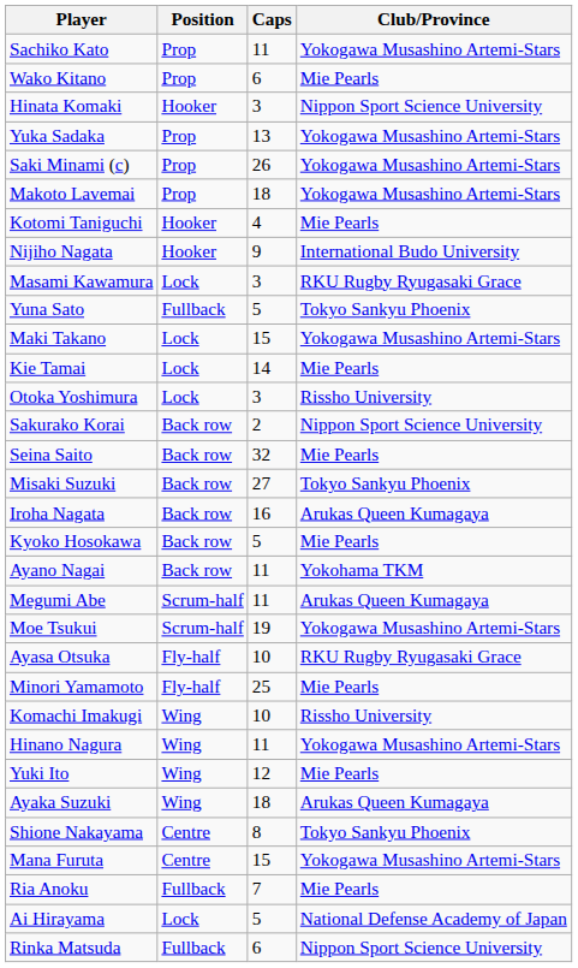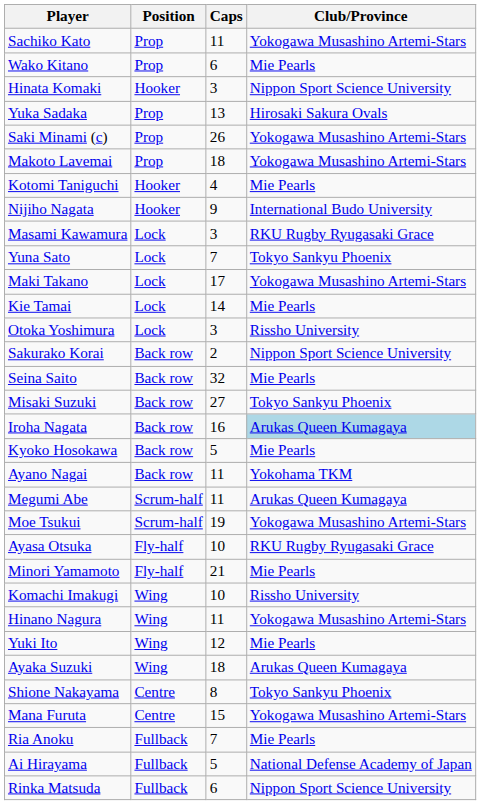 <table class="wikitable sortable">
 <tr>
 <th>Player</th>
 <th>Position</th>
 <th>Caps</th>
 <th>Club/Province</th>
 </tr>
 <tr>
 <td><a href='#'>Sachiko Kato</a></td>
 <td><a href='#'>Prop</a></td>
 <td>11</td>
 <td> <a href='#'>Yokogawa Musashino Artemi-Stars</a></td>
 </tr>
 <tr>
 <td><a href='#'>Wako Kitano</a></td>
 <td><a href='#'>Prop</a></td>
 <td>6</td>
 <td> <a href='#'>Mie Pearls</a></td>
 </tr>
 <tr>
 <td><a href='#'>Hinata Komaki</a></td>
 <td><a href='#'>Hooker</a></td>
 <td>3</td>
 <td> <a href='#'>Nippon Sport Science University</a></td>
 </tr>
 <tr>
 <td><a href='#'>Yuka Sadaka</a></td>
 <td><a href='#'>Prop</a></td>
 <td>13</td>
-<td> <a href='#'>Yokogawa Musashino Artemi-Stars</a></td>
+<td> <a href='#'>Hirosaki Sakura Ovals</a></td>
 </tr>
 <tr>
 <td><a href='#'>Saki Minami</a> (<a href='#'>c</a>)</td>
 <td><a href='#'>Prop</a></td>
 <td>26</td>
 <td> <a href='#'>Yokogawa Musashino Artemi-Stars</a></td>
 </tr>
 <tr>
 <td><a href='#'>Makoto Lavemai</a></td>
 <td><a href='#'>Prop</a></td>
 <td>18</td>
 <td> <a href='#'>Yokogawa Musashino Artemi-Stars</a></td>
 </tr>
 <tr>
 <td><a href='#'>Kotomi Taniguchi</a></td>
 <td><a href='#'>Hooker</a></td>
 <td>4</td>
 <td> <a href='#'>Mie Pearls</a></td>
 </tr>
 <tr>
 <td><a href='#'>Nijiho Nagata</a></td>
 <td><a href='#'>Hooker</a></td>
 <td>9</td>
 <td> <a href='#'>International Budo University</a></td>
 </tr>
 <tr>
 <td><a href='#'>Masami Kawamura</a></td>
 <td><a href='#'>Lock</a></td>
 <td>3</td>
 <td> <a href='#'>RKU Rugby Ryugasaki Grace</a></td>
 </tr>
 <tr>
 <td><a href='#'>Yuna Sato</a></td>
-<td><a href='#'>Fullback</a></td>
-<td>5</td>
+<td><a href='#'>Lock</a></td>
+<td>7</td>
 <td> <a href='#'>Tokyo Sankyu Phoenix</a></td>
 </tr>
 <tr>
 <td><a href='#'>Maki Takano</a></td>
 <td><a href='#'>Lock</a></td>
-<td>15</td>
+<td>17</td>
 <td> <a href='#'>Yokogawa Musashino Artemi-Stars</a></td>
 </tr>
 <tr>
 <td><a href='#'>Kie Tamai</a></td>
 <td><a href='#'>Lock</a></td>
 <td>14</td>
 <td> <a href='#'>Mie Pearls</a></td>
 </tr>
 <tr>
 <td><a href='#'>Otoka Yoshimura</a></td>
 <td><a href='#'>Lock</a></td>
 <td>3</td>
 <td> <a href='#'>Rissho University</a></td>
 </tr>
 <tr>
 <td><a href='#'>Sakurako Korai</a></td>
 <td><a href='#'>Back row</a></td>
 <td>2</td>
 <td> <a href='#'>Nippon Sport Science University</a></td>
 </tr>
 <tr>
 <td><a href='#'>Seina Saito</a></td>
 <td><a href='#'>Back row</a></td>
 <td>32</td>
 <td> <a href='#'>Mie Pearls</a></td>
 </tr>
 <tr>
 <td><a href='#'>Misaki Suzuki</a></td>
 <td><a href='#'>Back row</a></td>
 <td>27</td>
 <td> <a href='#'>Tokyo Sankyu Phoenix</a></td>
 </tr>
 <tr>
 <td><a href='#'>Iroha Nagata</a></td>
 <td><a href='#'>Back row</a></td>
 <td>16</td>
-<td> <a href='#'>Arukas Queen Kumagaya</a></td>
+<td style="background: lightblue;"> <a href='#'>Arukas Queen Kumagaya</a></td>
 </tr>
 <tr>
 <td><a href='#'>Kyoko Hosokawa</a></td>
 <td><a href='#'>Back row</a></td>
 <td>5</td>
 <td> <a href='#'>Mie Pearls</a></td>
 </tr>
 <tr>
 <td><a href='#'>Ayano Nagai</a></td>
 <td><a href='#'>Back row</a></td>
 <td>11</td>
 <td> <a href='#'>Yokohama TKM</a></td>
 </tr>
 <tr>
 <td><a href='#'>Megumi Abe</a></td>
 <td><a href='#'>Scrum-half</a></td>
 <td>11</td>
 <td> <a href='#'>Arukas Queen Kumagaya</a></td>
 </tr>
 <tr>
 <td><a href='#'>Moe Tsukui</a></td>
 <td><a href='#'>Scrum-half</a></td>
 <td>19</td>
 <td> <a href='#'>Yokogawa Musashino Artemi-Stars</a></td>
 </tr>
 <tr>
 <td><a href='#'>Ayasa Otsuka</a></td>
 <td><a href='#'>Fly-half</a></td>
 <td>10</td>
 <td> <a href='#'>RKU Rugby Ryugasaki Grace</a></td>
 </tr>
 <tr>
 <td><a href='#'>Minori Yamamoto</a></td>
 <td><a href='#'>Fly-half</a></td>
-<td>25</td>
+<td>21</td>
 <td> <a href='#'>Mie Pearls</a></td>
 </tr>
 <tr>
 <td><a href='#'>Komachi Imakugi</a></td>
 <td><a href='#'>Wing</a></td>
 <td>10</td>
 <td> <a href='#'>Rissho University</a></td>
 </tr>
 <tr>
 <td><a href='#'>Hinano Nagura</a></td>
 <td><a href='#'>Wing</a></td>
 <td>11</td>
 <td> <a href='#'>Yokogawa Musashino Artemi-Stars</a></td>
 </tr>
 <tr>
 <td><a href='#'>Yuki Ito</a></td>
 <td><a href='#'>Wing</a></td>
 <td>12</td>
 <td> <a href='#'>Mie Pearls</a></td>
 </tr>
 <tr>
 <td><a href='#'>Ayaka Suzuki</a></td>
 <td><a href='#'>Wing</a></td>
 <td>18</td>
 <td> <a href='#'>Arukas Queen Kumagaya</a></td>
 </tr>
 <tr>
 <td><a href='#'>Shione Nakayama</a></td>
 <td><a href='#'>Centre</a></td>
 <td>8</td>
 <td> <a href='#'>Tokyo Sankyu Phoenix</a></td>
 </tr>
 <tr>
 <td><a href='#'>Mana Furuta</a></td>
 <td><a href='#'>Centre</a></td>
 <td>15</td>
 <td> <a href='#'>Yokogawa Musashino Artemi-Stars</a></td>
 </tr>
 <tr>
 <td><a href='#'>Ria Anoku</a></td>
 <td><a href='#'>Fullback</a></td>
 <td>7</td>
 <td> <a href='#'>Mie Pearls</a></td>
 </tr>
 <tr>
 <td><a href='#'>Ai Hirayama</a></td>
-<td><a href='#'>Lock</a></td>
+<td><a href='#'>Fullback</a></td>
 <td>5</td>
 <td> <a href='#'>National Defense Academy of Japan</a></td>
 </tr>
 <tr>
 <td><a href='#'>Rinka Matsuda</a></td>
 <td><a href='#'>Fullback</a></td>
 <td>6</td>
 <td> <a href='#'>Nippon Sport Science University</a></td>
 </tr>
 </table>
